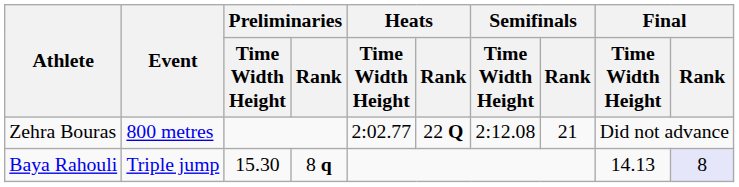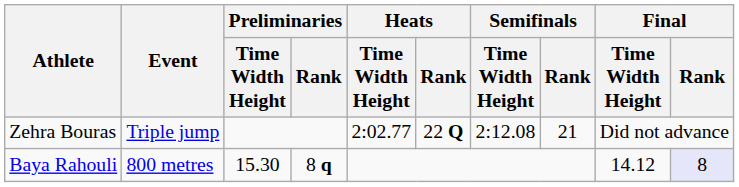 <table class=wikitable style="font-size:90%">
 <tr>
 <th rowspan="2">Athlete</th>
 <th rowspan="2">Event</th>
 <th colspan="2">Preliminaries</th>
 <th colspan="2">Heats</th>
 <th colspan="2">Semifinals</th>
 <th colspan="2">Final</th>
 </tr>
 <tr>
 <th>Time<br>Width<br>Height</th>
 <th>Rank</th>
 <th>Time<br>Width<br>Height</th>
 <th>Rank</th>
 <th>Time<br>Width<br>Height</th>
 <th>Rank</th>
 <th>Time<br>Width<br>Height</th>
 <th>Rank</th>
 </tr>
 <tr>
 <td>Zehra Bouras</td>
-<td><a href='#'>800 metres</a></td>
+<td><a href='#'>Triple jump</a></td>
 <td colspan= 2></td>
 <td align=center>2:02.77</td>
 <td align=center>22 <strong>Q</strong></td>
 <td align=center>2:12.08</td>
 <td align=center>21</td>
 <td colspan="2" align=center>Did not advance</td>
 </tr>
 <tr>
 <td><a href='#'>Baya Rahouli</a></td>
-<td><a href='#'>Triple jump</a></td>
+<td><a href='#'>800 metres</a></td>
 <td align=center>15.30</td>
 <td align=center>8 <strong>q</strong></td>
 <td colspan= 4></td>
-<td align=center>14.13</td>
+<td align=center>14.12</td>
 <td align=center style="background: lavender;">8</td>
 </tr>
 </table>
